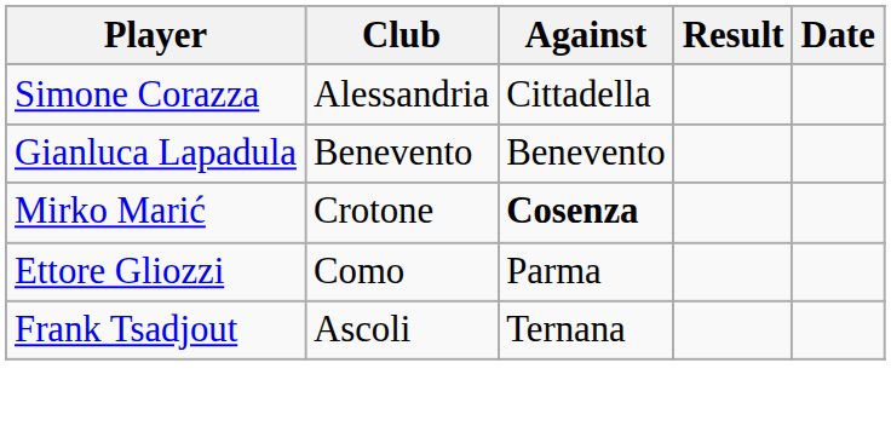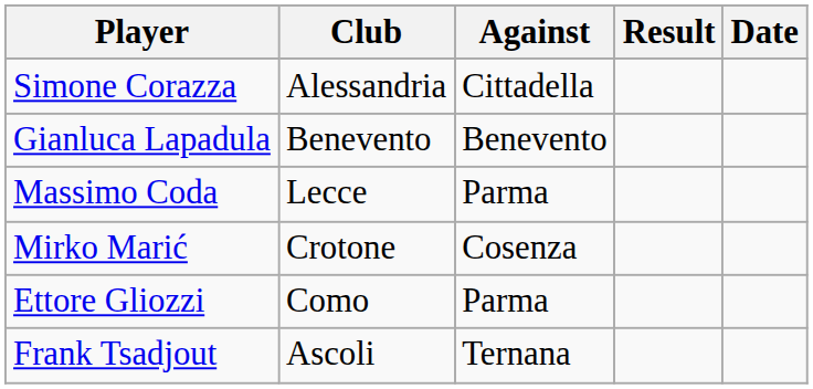 <table class="wikitable sortable">
 <tr>
 <th>Player</th>
 <th>Club</th>
 <th>Against</th>
 <th style="text-align:center;">Result</th>
 <th>Date</th>
 </tr>
 <tr>
 <td> <a href='#'>Simone Corazza</a></td>
 <td>Alessandria</td>
 <td>Cittadella</td>
 <td style="text-align:center;"></td>
 <td></td>
 </tr>
 <tr>
 <td> <a href='#'>Gianluca Lapadula</a></td>
 <td>Benevento</td>
 <td>Benevento</td>
 <td style="text-align:center;"></td>
 <td></td>
 </tr>
 <tr>
+<td> <a href='#'>Massimo Coda</a></td>
+<td>Lecce</td>
+<td>Parma</td>
+<td style="text-align:center;"></td>
+<td></td>
+</tr>
+<tr>
 <td> <a href='#'>Mirko Marić</a></td>
 <td>Crotone</td>
-<td><strong>Cosenza</strong></td>
+<td>Cosenza</td>
 <td style="text-align:center;"></td>
 <td></td>
 </tr>
 <tr>
 <td> <a href='#'>Ettore Gliozzi</a></td>
 <td>Como</td>
 <td>Parma</td>
 <td style="text-align:center;"></td>
 <td></td>
 </tr>
 <tr>
 <td> <a href='#'>Frank Tsadjout</a></td>
 <td>Ascoli</td>
 <td>Ternana</td>
 <td style="text-align:center;"></td>
 <td></td>
 </tr>
 </table>
